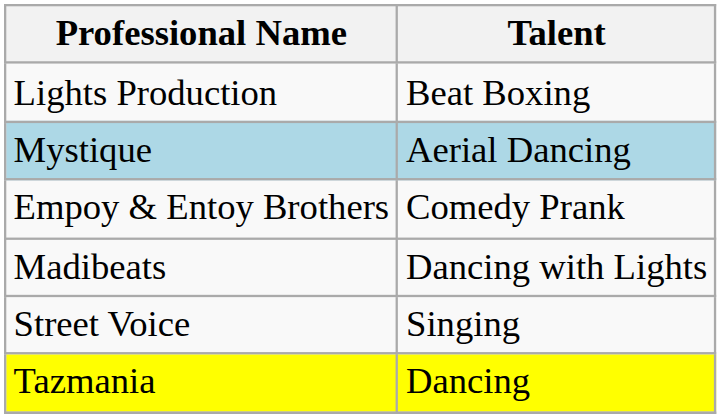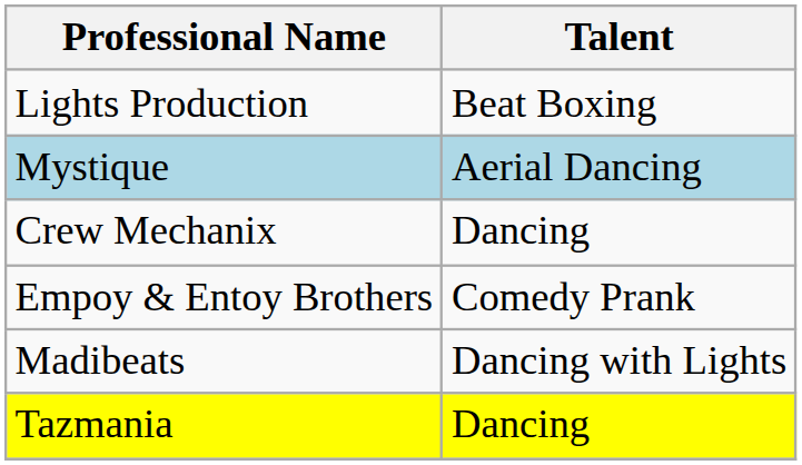 <table class="wikitable" border="1">
 <tr>
 <th>Professional Name</th>
 <th>Talent</th>
 </tr>
 <tr>
 <td>Lights Production</td>
 <td>Beat Boxing</td>
 </tr>
 <tr>
 <td style="background:lightblue;">Mystique</td>
 <td style="background:lightblue;">Aerial Dancing</td>
 </tr>
 <tr>
+<td>Crew Mechanix</td>
+<td>Dancing</td>
+</tr>
+<tr>
 <td>Empoy & Entoy Brothers</td>
 <td>Comedy Prank</td>
 </tr>
 <tr>
 <td>Madibeats</td>
 <td>Dancing with Lights</td>
 </tr>
 <tr>
-<td>Street Voice</td>
-<td>Singing</td>
-</tr>
-<tr>
 <td style="background:yellow;">Tazmania</td>
 <td style="background:yellow;">Dancing</td>
 </tr>
 <tr>
 </tr>
 </table>
